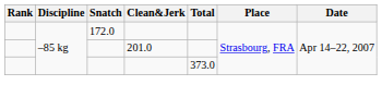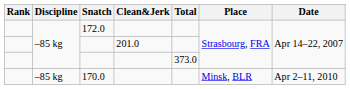 <table class="wikitable">
 <tr>
 <th>Rank</th>
 <th>Discipline</th>
 <th>Snatch</th>
 <th>Clean&Jerk</th>
 <th>Total</th>
 <th>Place</th>
 <th>Date</th>
 </tr>
 <tr>
 <td></td>
 <td rowspan=3>–85 kg</td>
 <td>172.0</td>
 <td></td>
 <td></td>
 <td rowspan=3><a href='#'>Strasbourg</a>, <a href='#'>FRA</a></td>
 <td rowspan=3>Apr 14–22, 2007</td>
 </tr>
 <tr>
 <td></td>
 <td></td>
 <td>201.0</td>
 <td></td>
 </tr>
 <tr>
 <td></td>
 <td></td>
 <td></td>
 <td>373.0</td>
 </tr>
+<tr>
+<td></td>
+<td>–85 kg</td>
+<td>170.0</td>
+<td></td>
+<td></td>
+<td><a href='#'>Minsk</a>, <a href='#'>BLR</a></td>
+<td>Apr 2–11, 2010</td>
+</tr>
 </table>
